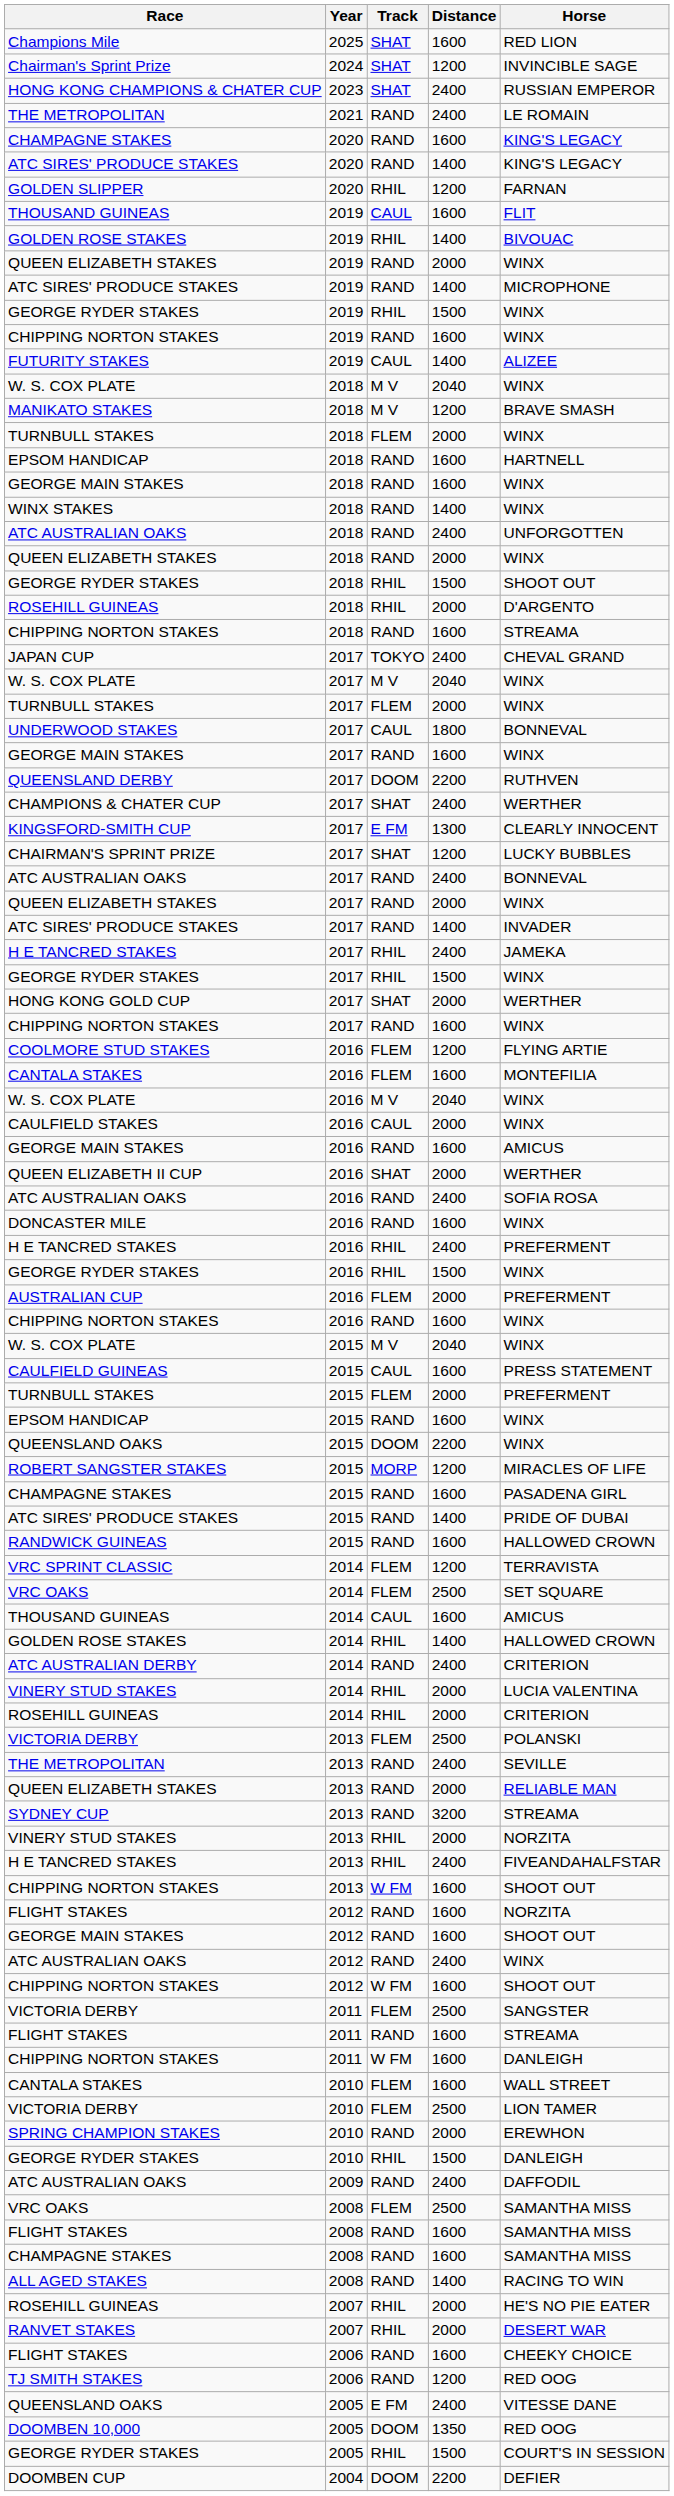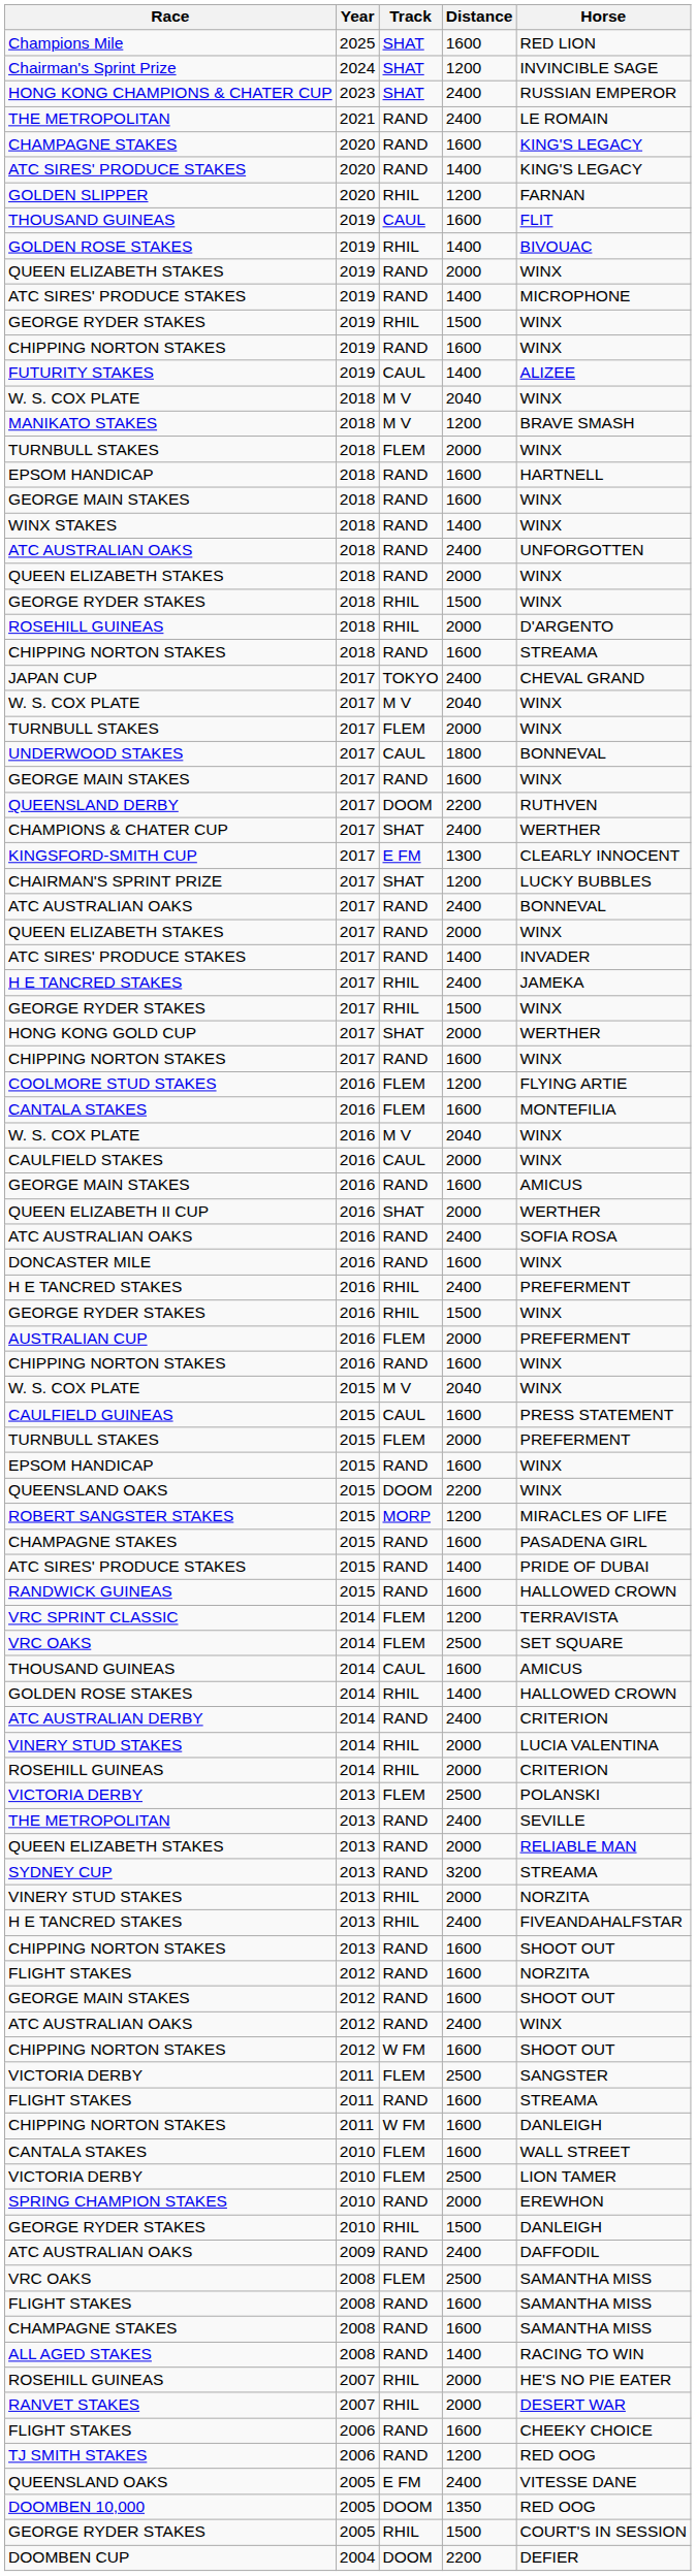 <table class="wikitable sortable mw-collapsible">
 <tr>
 <th>Race</th>
 <th>Year</th>
 <th>Track</th>
 <th>Distance</th>
 <th>Horse</th>
 </tr>
 <tr>
 <td><a href='#'>Champions Mile</a></td>
 <td>2025</td>
 <td><a href='#'>SHAT</a></td>
 <td>1600</td>
 <td>RED LION</td>
 </tr>
 <tr>
 <td><a href='#'>Chairman's Sprint Prize</a></td>
 <td>2024</td>
 <td><a href='#'>SHAT</a></td>
 <td>1200</td>
 <td>INVINCIBLE SAGE</td>
 </tr>
 <tr>
 <td><a href='#'>HONG KONG CHAMPIONS & CHATER CUP</a></td>
 <td>2023</td>
 <td><a href='#'>SHAT</a></td>
 <td>2400</td>
 <td>RUSSIAN EMPEROR</td>
 </tr>
 <tr>
 <td><a href='#'>THE METROPOLITAN</a></td>
 <td>2021</td>
 <td>RAND</td>
 <td>2400</td>
 <td>LE ROMAIN</td>
 </tr>
 <tr>
 <td><a href='#'>CHAMPAGNE STAKES</a></td>
 <td>2020</td>
 <td>RAND</td>
 <td>1600</td>
 <td><a href='#'>KING'S LEGACY</a></td>
 </tr>
 <tr>
 <td><a href='#'>ATC SIRES' PRODUCE STAKES</a></td>
 <td>2020</td>
 <td>RAND</td>
 <td>1400</td>
 <td>KING'S LEGACY</td>
 </tr>
 <tr>
 <td><a href='#'>GOLDEN SLIPPER</a></td>
 <td>2020</td>
 <td>RHIL</td>
 <td>1200</td>
 <td>FARNAN</td>
 </tr>
 <tr>
 <td><a href='#'>THOUSAND GUINEAS</a></td>
 <td>2019</td>
 <td><a href='#'>CAUL</a></td>
 <td>1600</td>
 <td><a href='#'>FLIT</a></td>
 </tr>
 <tr>
 <td><a href='#'>GOLDEN ROSE STAKES</a></td>
 <td>2019</td>
 <td>RHIL</td>
 <td>1400</td>
 <td><a href='#'>BIVOUAC</a></td>
 </tr>
 <tr>
 <td>QUEEN ELIZABETH STAKES</td>
 <td>2019</td>
 <td>RAND</td>
 <td>2000</td>
 <td>WINX</td>
 </tr>
 <tr>
 <td>ATC SIRES' PRODUCE STAKES</td>
 <td>2019</td>
 <td>RAND</td>
 <td>1400</td>
 <td>MICROPHONE</td>
 </tr>
 <tr>
 <td>GEORGE RYDER STAKES</td>
 <td>2019</td>
 <td>RHIL</td>
 <td>1500</td>
 <td>WINX</td>
 </tr>
 <tr>
 <td>CHIPPING NORTON STAKES</td>
 <td>2019</td>
 <td>RAND</td>
 <td>1600</td>
 <td>WINX</td>
 </tr>
 <tr>
 <td><a href='#'>FUTURITY STAKES</a></td>
 <td>2019</td>
 <td>CAUL</td>
 <td>1400</td>
 <td><a href='#'>ALIZEE</a></td>
 </tr>
 <tr>
 <td>W. S. COX PLATE</td>
 <td>2018</td>
 <td>M V</td>
 <td>2040</td>
 <td>WINX</td>
 </tr>
 <tr>
 <td><a href='#'>MANIKATO STAKES</a></td>
 <td>2018</td>
 <td>M V</td>
 <td>1200</td>
 <td>BRAVE SMASH</td>
 </tr>
 <tr>
 <td>TURNBULL STAKES</td>
 <td>2018</td>
 <td>FLEM</td>
 <td>2000</td>
 <td>WINX</td>
 </tr>
 <tr>
 <td>EPSOM HANDICAP</td>
 <td>2018</td>
 <td>RAND</td>
 <td>1600</td>
 <td>HARTNELL</td>
 </tr>
 <tr>
 <td>GEORGE MAIN STAKES</td>
 <td>2018</td>
 <td>RAND</td>
 <td>1600</td>
 <td>WINX</td>
 </tr>
 <tr>
 <td>WINX STAKES</td>
 <td>2018</td>
 <td>RAND</td>
 <td>1400</td>
 <td>WINX</td>
 </tr>
 <tr>
 <td><a href='#'>ATC AUSTRALIAN OAKS</a></td>
 <td>2018</td>
 <td>RAND</td>
 <td>2400</td>
 <td>UNFORGOTTEN</td>
 </tr>
 <tr>
 <td>QUEEN ELIZABETH STAKES</td>
 <td>2018</td>
 <td>RAND</td>
 <td>2000</td>
 <td>WINX</td>
 </tr>
 <tr>
 <td>GEORGE RYDER STAKES</td>
 <td>2018</td>
 <td>RHIL</td>
 <td>1500</td>
-<td>SHOOT OUT</td>
+<td>WINX</td>
 </tr>
 <tr>
 <td><a href='#'>ROSEHILL GUINEAS</a></td>
 <td>2018</td>
 <td>RHIL</td>
 <td>2000</td>
 <td>D'ARGENTO</td>
 </tr>
 <tr>
 <td>CHIPPING NORTON STAKES</td>
 <td>2018</td>
 <td>RAND</td>
 <td>1600</td>
 <td>STREAMA</td>
 </tr>
 <tr>
 <td>JAPAN CUP</td>
 <td>2017</td>
 <td>TOKYO</td>
 <td>2400</td>
 <td>CHEVAL GRAND</td>
 </tr>
 <tr>
 <td>W. S. COX PLATE</td>
 <td>2017</td>
 <td>M V</td>
 <td>2040</td>
 <td>WINX</td>
 </tr>
 <tr>
 <td>TURNBULL STAKES</td>
 <td>2017</td>
 <td>FLEM</td>
 <td>2000</td>
 <td>WINX</td>
 </tr>
 <tr>
 <td><a href='#'>UNDERWOOD STAKES</a></td>
 <td>2017</td>
 <td>CAUL</td>
 <td>1800</td>
 <td>BONNEVAL</td>
 </tr>
 <tr>
 <td>GEORGE MAIN STAKES</td>
 <td>2017</td>
 <td>RAND</td>
 <td>1600</td>
 <td>WINX</td>
 </tr>
 <tr>
 <td><a href='#'>QUEENSLAND DERBY</a></td>
 <td>2017</td>
 <td>DOOM</td>
 <td>2200</td>
 <td>RUTHVEN</td>
 </tr>
 <tr>
 <td>CHAMPIONS & CHATER CUP</td>
 <td>2017</td>
 <td>SHAT</td>
 <td>2400</td>
 <td>WERTHER</td>
 </tr>
 <tr>
 <td><a href='#'>KINGSFORD-SMITH CUP</a></td>
 <td>2017</td>
 <td><a href='#'>E FM</a></td>
 <td>1300</td>
 <td>CLEARLY INNOCENT</td>
 </tr>
 <tr>
 <td>CHAIRMAN'S SPRINT PRIZE</td>
 <td>2017</td>
 <td>SHAT</td>
 <td>1200</td>
 <td>LUCKY BUBBLES</td>
 </tr>
 <tr>
 <td>ATC AUSTRALIAN OAKS</td>
 <td>2017</td>
 <td>RAND</td>
 <td>2400</td>
 <td>BONNEVAL</td>
 </tr>
 <tr>
 <td>QUEEN ELIZABETH STAKES</td>
 <td>2017</td>
 <td>RAND</td>
 <td>2000</td>
 <td>WINX</td>
 </tr>
 <tr>
 <td>ATC SIRES' PRODUCE STAKES</td>
 <td>2017</td>
 <td>RAND</td>
 <td>1400</td>
 <td>INVADER</td>
 </tr>
 <tr>
 <td><a href='#'>H E TANCRED STAKES</a></td>
 <td>2017</td>
 <td>RHIL</td>
 <td>2400</td>
 <td>JAMEKA</td>
 </tr>
 <tr>
 <td>GEORGE RYDER STAKES</td>
 <td>2017</td>
 <td>RHIL</td>
 <td>1500</td>
 <td>WINX</td>
 </tr>
 <tr>
 <td>HONG KONG GOLD CUP</td>
 <td>2017</td>
 <td>SHAT</td>
 <td>2000</td>
 <td>WERTHER</td>
 </tr>
 <tr>
 <td>CHIPPING NORTON STAKES</td>
 <td>2017</td>
 <td>RAND</td>
 <td>1600</td>
 <td>WINX</td>
 </tr>
 <tr>
 <td><a href='#'>COOLMORE STUD STAKES</a></td>
 <td>2016</td>
 <td>FLEM</td>
 <td>1200</td>
 <td>FLYING ARTIE</td>
 </tr>
 <tr>
 <td><a href='#'>CANTALA STAKES</a></td>
 <td>2016</td>
 <td>FLEM</td>
 <td>1600</td>
 <td>MONTEFILIA</td>
 </tr>
 <tr>
 <td>W. S. COX PLATE</td>
 <td>2016</td>
 <td>M V</td>
 <td>2040</td>
 <td>WINX</td>
 </tr>
 <tr>
 <td>CAULFIELD STAKES</td>
 <td>2016</td>
 <td>CAUL</td>
 <td>2000</td>
 <td>WINX</td>
 </tr>
 <tr>
 <td>GEORGE MAIN STAKES</td>
 <td>2016</td>
 <td>RAND</td>
 <td>1600</td>
 <td>AMICUS</td>
 </tr>
 <tr>
 <td>QUEEN ELIZABETH II CUP</td>
 <td>2016</td>
 <td>SHAT</td>
 <td>2000</td>
 <td>WERTHER</td>
 </tr>
 <tr>
 <td>ATC AUSTRALIAN OAKS</td>
 <td>2016</td>
 <td>RAND</td>
 <td>2400</td>
 <td>SOFIA ROSA</td>
 </tr>
 <tr>
 <td>DONCASTER MILE</td>
 <td>2016</td>
 <td>RAND</td>
 <td>1600</td>
 <td>WINX</td>
 </tr>
 <tr>
 <td>H E TANCRED STAKES</td>
 <td>2016</td>
 <td>RHIL</td>
 <td>2400</td>
 <td>PREFERMENT</td>
 </tr>
 <tr>
 <td>GEORGE RYDER STAKES</td>
 <td>2016</td>
 <td>RHIL</td>
 <td>1500</td>
 <td>WINX</td>
 </tr>
 <tr>
 <td><a href='#'>AUSTRALIAN CUP</a></td>
 <td>2016</td>
 <td>FLEM</td>
 <td>2000</td>
 <td>PREFERMENT</td>
 </tr>
 <tr>
 <td>CHIPPING NORTON STAKES</td>
 <td>2016</td>
 <td>RAND</td>
 <td>1600</td>
 <td>WINX</td>
 </tr>
 <tr>
 <td>W. S. COX PLATE</td>
 <td>2015</td>
 <td>M V</td>
 <td>2040</td>
 <td>WINX</td>
 </tr>
 <tr>
 <td><a href='#'>CAULFIELD GUINEAS</a></td>
 <td>2015</td>
 <td>CAUL</td>
 <td>1600</td>
 <td>PRESS STATEMENT</td>
 </tr>
 <tr>
 <td>TURNBULL STAKES</td>
 <td>2015</td>
 <td>FLEM</td>
 <td>2000</td>
 <td>PREFERMENT</td>
 </tr>
 <tr>
 <td>EPSOM HANDICAP</td>
 <td>2015</td>
 <td>RAND</td>
 <td>1600</td>
 <td>WINX</td>
 </tr>
 <tr>
 <td>QUEENSLAND OAKS</td>
 <td>2015</td>
 <td>DOOM</td>
 <td>2200</td>
 <td>WINX</td>
 </tr>
 <tr>
 <td><a href='#'>ROBERT SANGSTER STAKES</a></td>
 <td>2015</td>
 <td><a href='#'>MORP</a></td>
 <td>1200</td>
 <td>MIRACLES OF LIFE</td>
 </tr>
 <tr>
 <td>CHAMPAGNE STAKES</td>
 <td>2015</td>
 <td>RAND</td>
 <td>1600</td>
 <td>PASADENA GIRL</td>
 </tr>
 <tr>
 <td>ATC SIRES' PRODUCE STAKES</td>
 <td>2015</td>
 <td>RAND</td>
 <td>1400</td>
 <td>PRIDE OF DUBAI</td>
 </tr>
 <tr>
 <td><a href='#'>RANDWICK GUINEAS</a></td>
 <td>2015</td>
 <td>RAND</td>
 <td>1600</td>
 <td>HALLOWED CROWN</td>
 </tr>
 <tr>
 <td><a href='#'>VRC SPRINT CLASSIC</a></td>
 <td>2014</td>
 <td>FLEM</td>
 <td>1200</td>
 <td>TERRAVISTA</td>
 </tr>
 <tr>
 <td><a href='#'>VRC OAKS</a></td>
 <td>2014</td>
 <td>FLEM</td>
 <td>2500</td>
 <td>SET SQUARE</td>
 </tr>
 <tr>
 <td>THOUSAND GUINEAS</td>
 <td>2014</td>
 <td>CAUL</td>
 <td>1600</td>
 <td>AMICUS</td>
 </tr>
 <tr>
 <td>GOLDEN ROSE STAKES</td>
 <td>2014</td>
 <td>RHIL</td>
 <td>1400</td>
 <td>HALLOWED CROWN</td>
 </tr>
 <tr>
 <td><a href='#'>ATC AUSTRALIAN DERBY</a></td>
 <td>2014</td>
 <td>RAND</td>
 <td>2400</td>
 <td>CRITERION</td>
 </tr>
 <tr>
 <td><a href='#'>VINERY STUD STAKES</a></td>
 <td>2014</td>
 <td>RHIL</td>
 <td>2000</td>
 <td>LUCIA VALENTINA</td>
 </tr>
 <tr>
 <td>ROSEHILL GUINEAS</td>
 <td>2014</td>
 <td>RHIL</td>
 <td>2000</td>
 <td>CRITERION</td>
 </tr>
 <tr>
 <td><a href='#'>VICTORIA DERBY</a></td>
 <td>2013</td>
 <td>FLEM</td>
 <td>2500</td>
 <td>POLANSKI</td>
 </tr>
 <tr>
 <td><a href='#'>THE METROPOLITAN</a></td>
 <td>2013</td>
 <td>RAND</td>
 <td>2400</td>
 <td>SEVILLE</td>
 </tr>
 <tr>
 <td>QUEEN ELIZABETH STAKES</td>
 <td>2013</td>
 <td>RAND</td>
 <td>2000</td>
 <td><a href='#'>RELIABLE MAN</a></td>
 </tr>
 <tr>
 <td><a href='#'>SYDNEY CUP</a></td>
 <td>2013</td>
 <td>RAND</td>
 <td>3200</td>
 <td>STREAMA</td>
 </tr>
 <tr>
 <td>VINERY STUD STAKES</td>
 <td>2013</td>
 <td>RHIL</td>
 <td>2000</td>
 <td>NORZITA</td>
 </tr>
 <tr>
 <td>H E TANCRED STAKES</td>
 <td>2013</td>
 <td>RHIL</td>
 <td>2400</td>
 <td>FIVEANDAHALFSTAR</td>
 </tr>
 <tr>
 <td>CHIPPING NORTON STAKES</td>
 <td>2013</td>
-<td><a href='#'>W FM</a></td>
+<td>RAND</td>
 <td>1600</td>
 <td>SHOOT OUT</td>
 </tr>
 <tr>
 <td>FLIGHT STAKES</td>
 <td>2012</td>
 <td>RAND</td>
 <td>1600</td>
 <td>NORZITA</td>
 </tr>
 <tr>
 <td>GEORGE MAIN STAKES</td>
 <td>2012</td>
 <td>RAND</td>
 <td>1600</td>
 <td>SHOOT OUT</td>
 </tr>
 <tr>
 <td>ATC AUSTRALIAN OAKS</td>
 <td>2012</td>
 <td>RAND</td>
 <td>2400</td>
 <td>WINX</td>
 </tr>
 <tr>
 <td>CHIPPING NORTON STAKES</td>
 <td>2012</td>
 <td>W FM</td>
 <td>1600</td>
 <td>SHOOT OUT</td>
 </tr>
 <tr>
 <td>VICTORIA DERBY</td>
 <td>2011</td>
 <td>FLEM</td>
 <td>2500</td>
 <td>SANGSTER</td>
 </tr>
 <tr>
 <td>FLIGHT STAKES</td>
 <td>2011</td>
 <td>RAND</td>
 <td>1600</td>
 <td>STREAMA</td>
 </tr>
 <tr>
 <td>CHIPPING NORTON STAKES</td>
 <td>2011</td>
 <td>W FM</td>
 <td>1600</td>
 <td>DANLEIGH</td>
 </tr>
 <tr>
 <td>CANTALA STAKES</td>
 <td>2010</td>
 <td>FLEM</td>
 <td>1600</td>
 <td>WALL STREET</td>
 </tr>
 <tr>
 <td>VICTORIA DERBY</td>
 <td>2010</td>
 <td>FLEM</td>
 <td>2500</td>
 <td>LION TAMER</td>
 </tr>
 <tr>
 <td><a href='#'>SPRING CHAMPION STAKES</a></td>
 <td>2010</td>
 <td>RAND</td>
 <td>2000</td>
 <td>EREWHON</td>
 </tr>
 <tr>
 <td>GEORGE RYDER STAKES</td>
 <td>2010</td>
 <td>RHIL</td>
 <td>1500</td>
 <td>DANLEIGH</td>
 </tr>
 <tr>
 <td>ATC AUSTRALIAN OAKS</td>
 <td>2009</td>
 <td>RAND</td>
 <td>2400</td>
 <td>DAFFODIL</td>
 </tr>
 <tr>
 <td>VRC OAKS</td>
 <td>2008</td>
 <td>FLEM</td>
 <td>2500</td>
 <td>SAMANTHA MISS</td>
 </tr>
 <tr>
 <td>FLIGHT STAKES</td>
 <td>2008</td>
 <td>RAND</td>
 <td>1600</td>
 <td>SAMANTHA MISS</td>
 </tr>
 <tr>
 <td>CHAMPAGNE STAKES</td>
 <td>2008</td>
 <td>RAND</td>
 <td>1600</td>
 <td>SAMANTHA MISS</td>
 </tr>
 <tr>
 <td><a href='#'>ALL AGED STAKES</a></td>
 <td>2008</td>
 <td>RAND</td>
 <td>1400</td>
 <td>RACING TO WIN</td>
 </tr>
 <tr>
 <td>ROSEHILL GUINEAS</td>
 <td>2007</td>
 <td>RHIL</td>
 <td>2000</td>
 <td>HE'S NO PIE EATER</td>
 </tr>
 <tr>
 <td><a href='#'>RANVET STAKES</a></td>
 <td>2007</td>
 <td>RHIL</td>
 <td>2000</td>
 <td><a href='#'>DESERT WAR</a></td>
 </tr>
 <tr>
 <td>FLIGHT STAKES</td>
 <td>2006</td>
 <td>RAND</td>
 <td>1600</td>
 <td>CHEEKY CHOICE</td>
 </tr>
 <tr>
 <td><a href='#'>TJ SMITH STAKES</a></td>
 <td>2006</td>
 <td>RAND</td>
 <td>1200</td>
 <td>RED OOG</td>
 </tr>
 <tr>
 <td>QUEENSLAND OAKS</td>
 <td>2005</td>
 <td>E FM</td>
 <td>2400</td>
 <td>VITESSE DANE</td>
 </tr>
 <tr>
 <td><a href='#'>DOOMBEN 10,000</a></td>
 <td>2005</td>
 <td>DOOM</td>
 <td>1350</td>
 <td>RED OOG</td>
 </tr>
 <tr>
 <td>GEORGE RYDER STAKES</td>
 <td>2005</td>
 <td>RHIL</td>
 <td>1500</td>
 <td>COURT'S IN SESSION</td>
 </tr>
 <tr>
 <td>DOOMBEN CUP</td>
 <td>2004</td>
 <td>DOOM</td>
 <td>2200</td>
 <td>DEFIER</td>
 </tr>
 </table>
